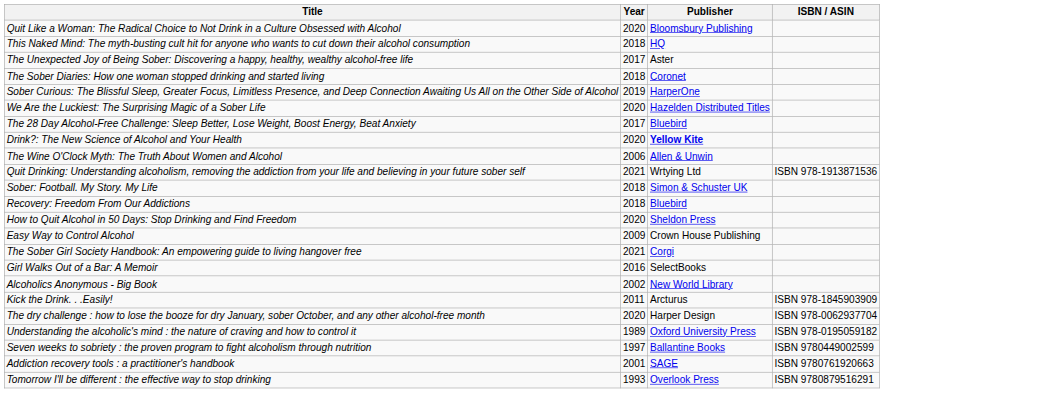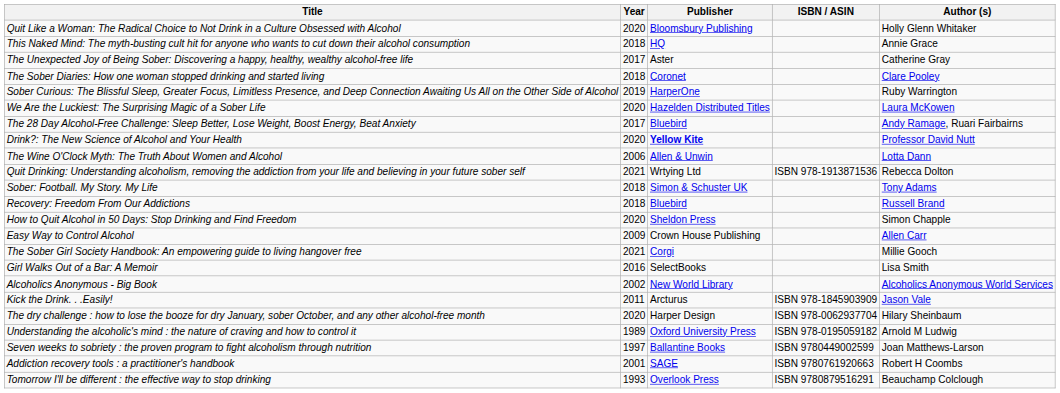 <table class="wikitable sortable">
 <tr>
 <th>Title</th>
 <th>Year</th>
 <th>Publisher</th>
 <th>ISBN / ASIN</th>
+<th>Author (s)</th>
 </tr>
 <tr>
 <td><em>Quit Like a Woman: The Radical Choice to Not Drink in a Culture Obsessed with Alcohol</em></td>
 <td>2020</td>
 <td><a href='#'>Bloomsbury Publishing</a></td>
 <td></td>
+<td>Holly Glenn Whitaker</td>
 </tr>
 <tr>
 <td><em>This Naked Mind: The myth-busting cult hit for anyone who wants to cut down their alcohol consumption</em></td>
 <td>2018</td>
 <td><a href='#'>HQ</a></td>
 <td></td>
+<td>Annie Grace</td>
 </tr>
 <tr>
 <td><em>The Unexpected Joy of Being Sober: Discovering a happy, healthy, wealthy alcohol-free life</em></td>
 <td>2017</td>
 <td>Aster</td>
 <td></td>
+<td>Catherine Gray</td>
 </tr>
 <tr>
 <td><em>The Sober Diaries: How one woman stopped drinking and started living</em></td>
 <td>2018</td>
 <td><a href='#'>Coronet</a></td>
 <td></td>
+<td><a href='#'>Clare Pooley</a></td>
 </tr>
 <tr>
 <td><em>Sober Curious: The Blissful Sleep, Greater Focus, Limitless Presence, and Deep Connection Awaiting Us All on the Other Side of Alcohol</em></td>
 <td>2019</td>
 <td><a href='#'>HarperOne</a></td>
 <td></td>
+<td>Ruby Warrington</td>
 </tr>
 <tr>
 <td><em>We Are the Luckiest: The Surprising Magic of a Sober Life</em></td>
 <td>2020</td>
 <td><a href='#'>Hazelden Distributed Titles</a></td>
 <td></td>
+<td><a href='#'>Laura McKowen</a></td>
 </tr>
 <tr>
 <td><em>The 28 Day Alcohol-Free Challenge: Sleep Better, Lose Weight, Boost Energy, Beat Anxiety</em></td>
 <td>2017</td>
 <td><a href='#'>Bluebird</a></td>
 <td></td>
+<td><a href='#'>Andy Ramage</a>, Ruari Fairbairns</td>
 </tr>
 <tr>
 <td><em>Drink?: The New Science of Alcohol and Your Health</em></td>
 <td>2020</td>
 <td><strong><a href='#'>Yellow Kite</a></strong></td>
 <td></td>
+<td><a href='#'>Professor David Nutt</a></td>
 </tr>
 <tr>
 <td><em>The Wine O'Clock Myth: The Truth About Women and Alcohol</em></td>
 <td>2006</td>
 <td><a href='#'>Allen & Unwin</a></td>
 <td></td>
+<td><a href='#'>Lotta Dann</a></td>
 </tr>
 <tr>
 <td><em>Quit Drinking: Understanding alcoholism, removing the addiction from your life and believing in your future sober self</em></td>
 <td>2021</td>
 <td>Wrtying Ltd</td>
 <td>ISBN 978-1913871536</td>
+<td>Rebecca Dolton</td>
 </tr>
 <tr>
 <td><em>Sober: Football. My Story. My Life</em></td>
 <td>2018</td>
 <td><a href='#'>Simon & Schuster UK</a></td>
 <td></td>
+<td><a href='#'>Tony Adams</a></td>
 </tr>
 <tr>
 <td><em>Recovery: Freedom From Our Addictions</em></td>
 <td>2018</td>
 <td><a href='#'>Bluebird</a></td>
 <td></td>
+<td><a href='#'>Russell Brand</a></td>
 </tr>
 <tr>
 <td><em>How to Quit Alcohol in 50 Days: Stop Drinking and Find Freedom</em></td>
 <td>2020</td>
 <td><a href='#'>Sheldon Press</a></td>
 <td></td>
+<td>Simon Chapple</td>
 </tr>
 <tr>
 <td><em>Easy Way to Control Alcohol</em></td>
 <td>2009</td>
 <td>Crown House Publishing</td>
 <td></td>
+<td><a href='#'>Allen Carr</a></td>
 </tr>
 <tr>
 <td><em>The Sober Girl Society Handbook: An empowering guide to living hangover free</em></td>
 <td>2021</td>
 <td><a href='#'>Corgi</a></td>
 <td></td>
+<td>Millie Gooch</td>
 </tr>
 <tr>
 <td><em>Girl Walks Out of a Bar: A Memoir</em></td>
 <td>2016</td>
 <td>SelectBooks</td>
 <td></td>
+<td>Lisa Smith</td>
 </tr>
 <tr>
 <td><em>Alcoholics Anonymous - Big Book</em></td>
 <td>2002</td>
 <td><a href='#'>New World Library</a></td>
 <td></td>
+<td><a href='#'>Alcoholics Anonymous World Services</a></td>
 </tr>
 <tr>
 <td><em>Kick the Drink. . .Easily!</em></td>
 <td>2011</td>
 <td>Arcturus</td>
 <td>ISBN 978-1845903909</td>
+<td><a href='#'>Jason Vale</a></td>
 </tr>
 <tr>
 <td><em>The dry challenge : how to lose the booze for dry January, sober October, and any other alcohol-free month</em></td>
 <td>2020</td>
 <td>Harper Design</td>
 <td>ISBN 978-0062937704</td>
+<td>Hilary Sheinbaum</td>
 </tr>
 <tr>
 <td><em>Understanding the alcoholic's mind : the nature of craving and how to control it</em></td>
 <td>1989</td>
 <td><a href='#'>Oxford University Press</a></td>
 <td>ISBN 978-0195059182</td>
+<td>Arnold M Ludwig</td>
 </tr>
 <tr>
 <td><em>Seven weeks to sobriety : the proven program to fight alcoholism through nutrition</em></td>
 <td>1997</td>
 <td><a href='#'>Ballantine Books</a></td>
 <td>ISBN 9780449002599</td>
+<td>Joan Matthews-Larson</td>
 </tr>
 <tr>
 <td><em>Addiction recovery tools : a practitioner's handbook</em></td>
 <td>2001</td>
 <td><a href='#'>SAGE</a></td>
 <td>ISBN 9780761920663</td>
+<td>Robert H Coombs</td>
 </tr>
 <tr>
 <td><em>Tomorrow I'll be different : the effective way to stop drinking</em></td>
 <td>1993</td>
 <td><a href='#'>Overlook Press</a></td>
 <td>ISBN 9780879516291</td>
+<td>Beauchamp Colclough</td>
 </tr>
 </table>
